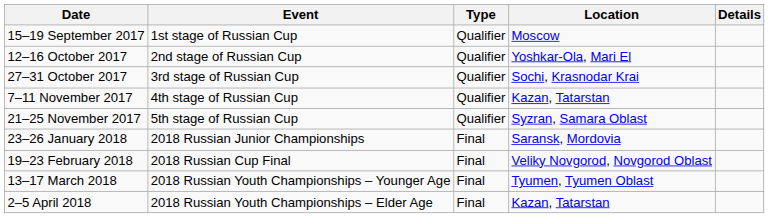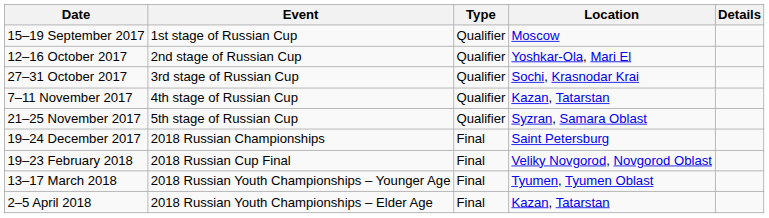 <table class="wikitable">
 <tr>
 <th>Date</th>
 <th>Event</th>
 <th>Type</th>
 <th>Location</th>
 <th>Details</th>
 </tr>
 <tr>
 <td>15–19 September 2017</td>
 <td>1st stage of Russian Cup</td>
 <td>Qualifier</td>
 <td><a href='#'>Moscow</a></td>
 <td></td>
 </tr>
 <tr>
 <td>12–16 October 2017</td>
 <td>2nd stage of Russian Cup</td>
 <td>Qualifier</td>
 <td><a href='#'>Yoshkar-Ola</a>, <a href='#'>Mari El</a></td>
 <td></td>
 </tr>
 <tr>
 <td>27–31 October 2017</td>
 <td>3rd stage of Russian Cup</td>
 <td>Qualifier</td>
 <td><a href='#'>Sochi</a>, <a href='#'>Krasnodar Krai</a></td>
 <td></td>
 </tr>
 <tr>
 <td>7–11 November 2017</td>
 <td>4th stage of Russian Cup</td>
 <td>Qualifier</td>
 <td><a href='#'>Kazan</a>, <a href='#'>Tatarstan</a></td>
 <td></td>
 </tr>
 <tr>
 <td>21–25 November 2017</td>
 <td>5th stage of Russian Cup</td>
 <td>Qualifier</td>
 <td><a href='#'>Syzran</a>, <a href='#'>Samara Oblast</a></td>
 <td></td>
 </tr>
 <tr>
-<td>23–26 January 2018</td>
-<td>2018 Russian Junior Championships</td>
+<td>19–24 December 2017</td>
+<td>2018 Russian Championships</td>
 <td>Final</td>
-<td><a href='#'>Saransk</a>, <a href='#'>Mordovia</a></td>
+<td><a href='#'>Saint Petersburg</a></td>
 <td></td>
 </tr>
 <tr>
 <td>19–23 February 2018</td>
 <td>2018 Russian Cup Final</td>
 <td>Final</td>
 <td><a href='#'>Veliky Novgorod</a>, <a href='#'>Novgorod Oblast</a></td>
 <td></td>
 </tr>
 <tr>
 <td>13–17 March 2018</td>
 <td>2018 Russian Youth Championships – Younger Age</td>
 <td>Final</td>
 <td><a href='#'>Tyumen</a>, <a href='#'>Tyumen Oblast</a></td>
 <td></td>
 </tr>
 <tr>
 <td>2–5 April 2018</td>
 <td>2018 Russian Youth Championships – Elder Age</td>
 <td>Final</td>
 <td><a href='#'>Kazan</a>, <a href='#'>Tatarstan</a></td>
 <td></td>
 </tr>
 </table>
